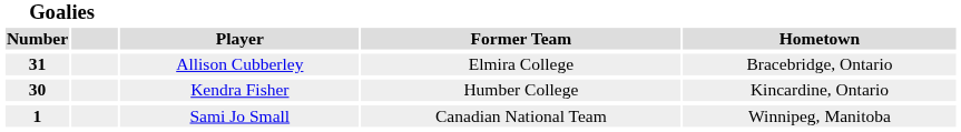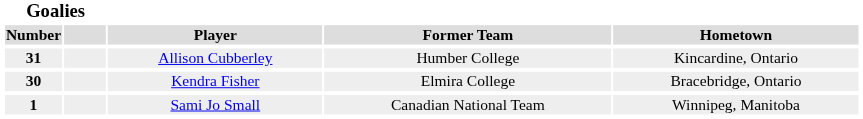 <table>
 <tr>
 <th colspan=2><big>Goalies</big></th>
 </tr>
 <tr bgcolor="#dddddd">
 <th width=5%>Number</th>
 <th width=5%></th>
 <th !width=10%>Player</th>
 <th !width=10%>Former Team</th>
 <th !width=10%>Hometown</th>
 </tr>
 <tr>
 </tr>
 <tr bgcolor="#eeeeee">
 <td align=center><strong>31</strong></td>
 <td align=center></td>
 <td align=center><a href='#'>Allison Cubberley</a></td>
-<td align=center>Elmira College</td>
-<td align=center>Bracebridge, Ontario</td>
+<td align=center>Humber College</td>
+<td align=center>Kincardine, Ontario</td>
 </tr>
 <tr>
 </tr>
 <tr bgcolor="#eeeeee">
 <td align=center><strong>30</strong></td>
 <td align=center></td>
 <td align=center><a href='#'>Kendra Fisher</a></td>
-<td align=center>Humber College</td>
-<td align=center>Kincardine, Ontario</td>
+<td align=center>Elmira College</td>
+<td align=center>Bracebridge, Ontario</td>
 </tr>
 <tr>
 </tr>
 <tr bgcolor="#eeeeee">
 <td align=center><strong>1</strong></td>
 <td align=center></td>
 <td align=center><a href='#'>Sami Jo Small</a></td>
 <td align=center>Canadian National Team</td>
 <td align=center>Winnipeg, Manitoba</td>
 </tr>
 <tr>
 </tr>
 </table>
